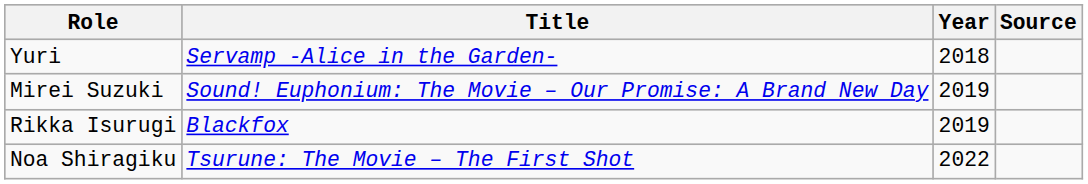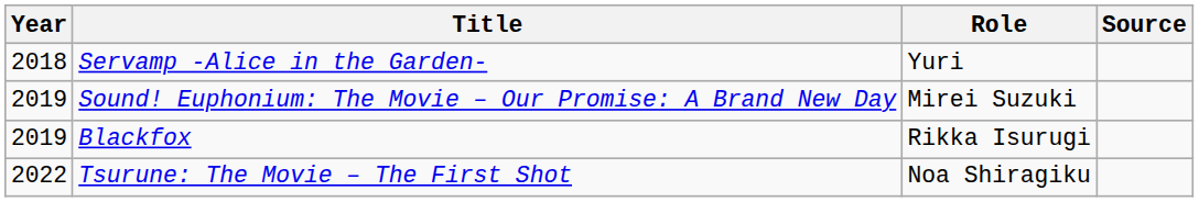 <table class="wikitable sortable">
 <tr>
+<th>Year</th>
+<th>Title</th>
 <th>Role</th>
-<th>Title</th>
-<th>Year</th>
 <th class="unsortable">Source</th>
 </tr>
 <tr>
+<td>2018</td>
+<td><em><a href='#'>Servamp -Alice in the Garden-</a></em></td>
 <td>Yuri</td>
-<td><em><a href='#'>Servamp -Alice in the Garden-</a></em></td>
-<td>2018</td>
 <td></td>
 </tr>
 <tr>
+<td>2019</td>
+<td><em><a href='#'>Sound! Euphonium: The Movie – Our Promise: A Brand New Day</a></em></td>
 <td>Mirei Suzuki</td>
-<td><em><a href='#'>Sound! Euphonium: The Movie – Our Promise: A Brand New Day</a></em></td>
-<td>2019</td>
 <td></td>
 </tr>
 <tr>
+<td>2019</td>
+<td><em><a href='#'>Blackfox</a></em></td>
 <td>Rikka Isurugi</td>
-<td><em><a href='#'>Blackfox</a></em></td>
-<td>2019</td>
 <td></td>
 </tr>
 <tr>
+<td>2022</td>
+<td><em><a href='#'>Tsurune: The Movie – The First Shot</a></em></td>
 <td>Noa Shiragiku</td>
-<td><em><a href='#'>Tsurune: The Movie – The First Shot</a></em></td>
-<td>2022</td>
 <td></td>
 </tr>
 </table>
